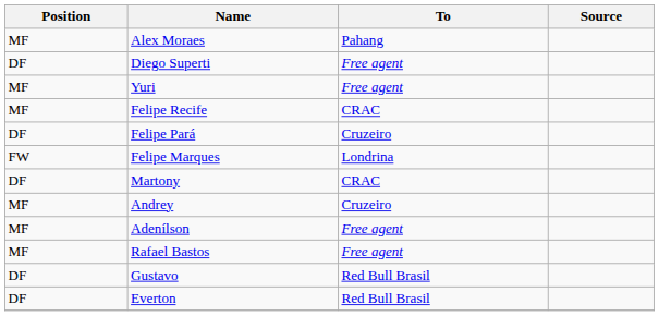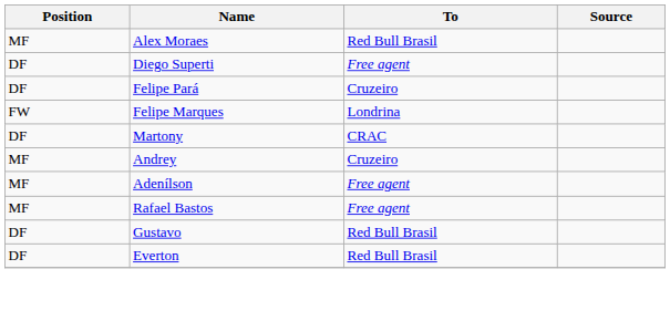 <table class="wikitable" style="width:100px; font-size:95%; width:35%">
 <tr>
 <th style="background:#00000; color:black; text-align:center;">Position</th>
 <th style="background:#00000; color:black; text-align:center;">Name</th>
 <th style="background:#00000; color:black; text-align:center;">To</th>
 <th style="background:#00000; color:black; text-align:center;">Source</th>
 </tr>
 <tr>
 <td>MF</td>
 <td><a href='#'>Alex Moraes</a></td>
-<td> <a href='#'>Pahang</a></td>
+<td> <a href='#'>Red Bull Brasil</a></td>
 <td></td>
 </tr>
 <tr>
 <td>DF</td>
 <td><a href='#'>Diego Superti</a></td>
 <td><em><a href='#'>Free agent</a></em></td>
-<td></td>
-</tr>
-<tr>
-<td>MF</td>
-<td><a href='#'>Yuri</a></td>
-<td><em><a href='#'>Free agent</a></em></td>
-<td></td>
-</tr>
-<tr>
-<td>MF</td>
-<td><a href='#'>Felipe Recife</a> </td>
-<td> <a href='#'>CRAC</a></td>
 <td></td>
 </tr>
 <tr>
 <td>DF</td>
 <td><a href='#'>Felipe Pará</a></td>
 <td> <a href='#'>Cruzeiro</a></td>
 <td></td>
 </tr>
 <tr>
 <td>FW</td>
 <td><a href='#'>Felipe Marques</a></td>
 <td> <a href='#'>Londrina</a></td>
 <td></td>
 </tr>
 <tr>
 <td>DF</td>
 <td><a href='#'>Martony</a></td>
 <td> <a href='#'>CRAC</a></td>
 <td></td>
 </tr>
 <tr>
 <td>MF</td>
 <td><a href='#'>Andrey</a></td>
 <td> <a href='#'>Cruzeiro</a></td>
 <td></td>
 </tr>
 <tr>
 <td>MF</td>
 <td><a href='#'>Adenílson</a></td>
 <td><em><a href='#'>Free agent</a></em></td>
 <td></td>
 </tr>
 <tr>
 <td>MF</td>
 <td><a href='#'>Rafael Bastos</a></td>
 <td><em><a href='#'>Free agent</a></em></td>
 <td></td>
 </tr>
 <tr>
 <td>DF</td>
 <td><a href='#'>Gustavo</a></td>
 <td> <a href='#'>Red Bull Brasil</a></td>
 <td></td>
 </tr>
 <tr>
 <td>DF</td>
 <td><a href='#'>Everton</a> </td>
 <td> <a href='#'>Red Bull Brasil</a></td>
 <td></td>
 </tr>
 <tr>
 </tr>
 </table>
